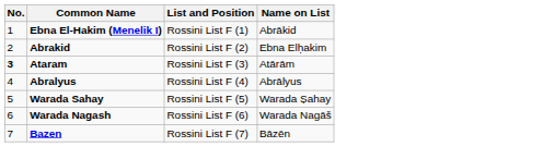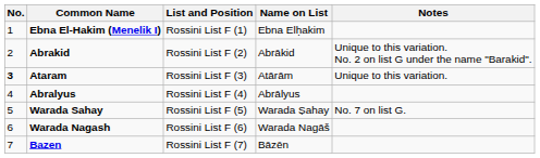 <table class="wikitable">
 <tr>
 <th>No.</th>
 <th>Common Name</th>
 <th>List and Position</th>
 <th>Name on List</th>
+<th>Notes</th>
 </tr>
 <tr>
 <td>1</td>
 <td><strong>Ebna El-Hakim (<a href='#'>Menelik I</a>)</strong></td>
 <td>Rossini List F (1)</td>
-<td>Abrākid</td>
+<td>Ebna Elḥakim</td>
+<td></td>
 </tr>
 <tr>
 <td>2</td>
 <td><strong>Abrakid</strong></td>
 <td>Rossini List F (2)</td>
-<td>Ebna Elḥakim</td>
+<td>Abrākid</td>
+<td>Unique to this variation.<br>No. 2 on list G under the name "Barakid".</td>
 </tr>
 <tr>
 <td><strong>3</strong></td>
 <td><strong>Ataram</strong></td>
 <td>Rossini List F (3)</td>
 <td>Atārām</td>
+<td>Unique to this variation.</td>
 </tr>
 <tr>
 <td>4</td>
 <td><strong>Abralyus</strong></td>
 <td>Rossini List F (4)</td>
 <td>Abrālyus</td>
+<td></td>
 </tr>
 <tr>
 <td>5</td>
 <td><strong>Warada Sahay</strong></td>
 <td>Rossini List F (5)</td>
 <td>Warada Ṣahay</td>
+<td>No. 7 on list G.</td>
 </tr>
 <tr>
 <td>6</td>
 <td><strong>Warada Nagash</strong></td>
 <td>Rossini List F (6)</td>
 <td>Warada Nagāš</td>
+<td></td>
 </tr>
 <tr>
 <td>7</td>
 <td><a href='#'><strong>Bazen</strong></a></td>
 <td>Rossini List F (7)</td>
 <td>Bāzēn</td>
+<td></td>
 </tr>
 </table>
